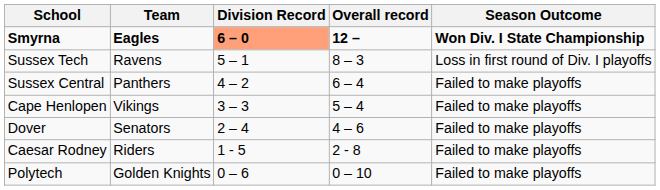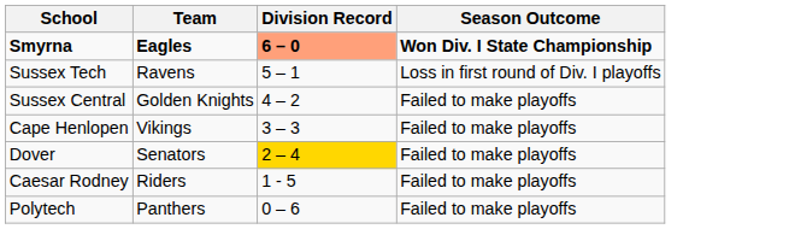 <table class="wikitable mw-collapsible mw-collapsed">
 <tr>
 <th>School</th>
 <th>Team</th>
 <th>Division Record</th>
-<th>Overall record</th>
 <th>Season Outcome</th>
 </tr>
 <tr>
 <td><strong>Smyrna</strong></td>
 <td><strong>Eagles</strong></td>
 <td style="background: lightsalmon;"><strong>6 – 0</strong></td>
-<td><strong>12 – </strong></td>
 <td><strong>Won Div. I State Championship</strong></td>
 </tr>
 <tr>
 <td>Sussex Tech</td>
 <td>Ravens</td>
 <td>5 – 1</td>
-<td>8 – 3</td>
 <td>Loss in first round of Div. I playoffs</td>
 </tr>
 <tr>
 <td>Sussex Central</td>
-<td>Panthers</td>
+<td>Golden Knights</td>
 <td>4 – 2</td>
-<td>6 – 4</td>
 <td>Failed to make playoffs</td>
 </tr>
 <tr>
 <td>Cape Henlopen</td>
 <td>Vikings</td>
 <td>3 – 3</td>
-<td>5 – 4</td>
 <td>Failed to make playoffs</td>
 </tr>
 <tr>
 <td>Dover</td>
 <td>Senators</td>
-<td>2 – 4</td>
-<td>4 – 6</td>
+<td style="background: gold;">2 – 4</td>
 <td>Failed to make playoffs</td>
 </tr>
 <tr>
 <td>Caesar Rodney</td>
 <td>Riders</td>
 <td>1 - 5</td>
-<td>2 - 8</td>
 <td>Failed to make playoffs</td>
 </tr>
 <tr>
 <td>Polytech</td>
-<td>Golden Knights</td>
+<td>Panthers</td>
 <td>0 – 6</td>
-<td>0 – 10</td>
 <td>Failed to make playoffs</td>
 </tr>
 </table>
